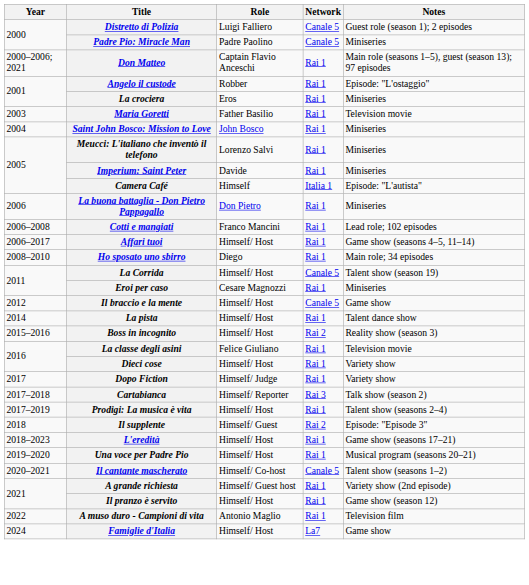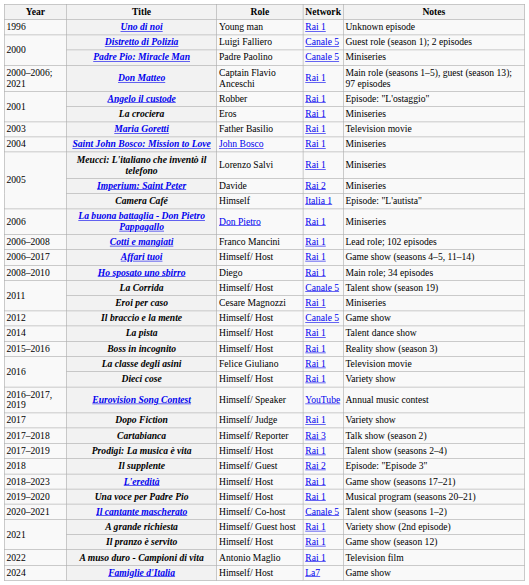 <table class="wikitable plainrowheaders" style="text-align:left">
 <tr>
 <th>Year</th>
 <th>Title</th>
 <th>Role</th>
 <th>Network</th>
 <th>Notes</th>
+</tr>
+<tr>
+<td>1996</td>
+<th scope="row"><em><a href='#'>Uno di noi</a></em></th>
+<td>Young man</td>
+<td><a href='#'>Rai 1</a></td>
+<td>Unknown episode</td>
 </tr>
 <tr>
 <td rowspan="2">2000</td>
 <th scope="row"><em><a href='#'>Distretto di Polizia</a></em></th>
 <td>Luigi Falliero</td>
 <td><a href='#'>Canale 5</a></td>
 <td>Guest role (season 1); 2 episodes</td>
 </tr>
 <tr>
 <th scope="row"><em><a href='#'>Padre Pio: Miracle Man</a></em></th>
 <td>Padre Paolino</td>
 <td><a href='#'>Canale 5</a></td>
 <td>Miniseries</td>
 </tr>
 <tr>
 <td>2000–2006; 2021</td>
 <th scope="row"><em><a href='#'>Don Matteo</a></em></th>
 <td>Captain Flavio Anceschi</td>
 <td><a href='#'>Rai 1</a></td>
 <td>Main role (seasons 1–5), guest (season 13); 97 episodes</td>
 </tr>
 <tr>
 <td rowspan="2">2001</td>
 <th scope="row"><em><a href='#'>Angelo il custode</a></em></th>
 <td>Robber</td>
 <td><a href='#'>Rai 1</a></td>
 <td>Episode: "L'ostaggio"</td>
 </tr>
 <tr>
 <th scope="row"><em>La crociera</em></th>
 <td>Eros</td>
 <td><a href='#'>Rai 1</a></td>
 <td>Miniseries</td>
 </tr>
 <tr>
 <td>2003</td>
 <th scope="row"><em><a href='#'>Maria Goretti</a></em></th>
 <td>Father Basilio</td>
 <td><a href='#'>Rai 1</a></td>
 <td>Television movie</td>
 </tr>
 <tr>
 <td>2004</td>
 <th scope="row"><em><a href='#'>Saint John Bosco: Mission to Love</a></em></th>
 <td><a href='#'>John Bosco</a></td>
 <td><a href='#'>Rai 1</a></td>
 <td>Miniseries</td>
 </tr>
 <tr>
 <td rowspan="3">2005</td>
 <th scope="row"><em>Meucci: L'italiano che inventò il telefono</em></th>
 <td>Lorenzo Salvi</td>
 <td><a href='#'>Rai 1</a></td>
 <td>Miniseries</td>
 </tr>
 <tr>
 <th scope="row"><em><a href='#'>Imperium: Saint Peter</a></em></th>
 <td>Davide</td>
-<td><a href='#'>Rai 1</a></td>
+<td><a href='#'>Rai 2</a></td>
 <td>Miniseries</td>
 </tr>
 <tr>
 <th scope="row"><em>Camera Café</em></th>
 <td>Himself</td>
 <td><a href='#'>Italia 1</a></td>
 <td>Episode: "L'autista"</td>
 </tr>
 <tr>
 <td>2006</td>
 <th scope="row"><em><a href='#'>La buona battaglia - Don Pietro Pappagallo</a></em></th>
 <td><a href='#'>Don Pietro</a></td>
 <td><a href='#'>Rai 1</a></td>
 <td>Miniseries</td>
 </tr>
 <tr>
 <td>2006–2008</td>
 <th scope="row"><em><a href='#'>Cotti e mangiati</a></em></th>
 <td>Franco Mancini</td>
 <td><a href='#'>Rai 1</a></td>
 <td>Lead role; 102 episodes</td>
 </tr>
 <tr>
 <td>2006–2017</td>
 <th scope="row"><em><a href='#'>Affari tuoi</a></em></th>
 <td>Himself/ Host</td>
 <td><a href='#'>Rai 1</a></td>
 <td>Game show (seasons 4–5, 11–14)</td>
 </tr>
 <tr>
 <td>2008–2010</td>
 <th scope="row"><em><a href='#'>Ho sposato uno sbirro</a></em></th>
 <td>Diego</td>
 <td><a href='#'>Rai 1</a></td>
 <td>Main role; 34 episodes</td>
 </tr>
 <tr>
 <td rowspan="2">2011</td>
 <th scope="row"><em>La Corrida</em></th>
 <td>Himself/ Host</td>
 <td><a href='#'>Canale 5</a></td>
 <td>Talent show (season 19)</td>
 </tr>
 <tr>
 <th scope="row"><em>Eroi per caso</em></th>
 <td>Cesare Magnozzi</td>
 <td><a href='#'>Rai 1</a></td>
 <td>Miniseries</td>
 </tr>
 <tr>
 <td>2012</td>
 <th scope="row"><em>Il braccio e la mente</em></th>
 <td>Himself/ Host</td>
 <td><a href='#'>Canale 5</a></td>
 <td>Game show</td>
 </tr>
 <tr>
 <td>2014</td>
 <th scope="row"><em>La pista</em></th>
 <td>Himself/ Host</td>
 <td><a href='#'>Rai 1</a></td>
 <td>Talent dance show</td>
 </tr>
 <tr>
 <td>2015–2016</td>
 <th scope="row"><em>Boss in incognito</em></th>
 <td>Himself/ Host</td>
-<td><a href='#'>Rai 2</a></td>
+<td><a href='#'>Rai 1</a></td>
 <td>Reality show (season 3)</td>
 </tr>
 <tr>
 <td rowspan="2">2016</td>
 <th scope="row"><em>La classe degli asini</em></th>
 <td>Felice Giuliano</td>
 <td><a href='#'>Rai 1</a></td>
 <td>Television movie</td>
 </tr>
 <tr>
 <th scope="row"><em>Dieci cose</em></th>
 <td>Himself/ Host</td>
 <td><a href='#'>Rai 1</a></td>
 <td>Variety show</td>
+</tr>
+<tr>
+<td>2016–2017, 2019</td>
+<th scope="row"><em><a href='#'>Eurovision Song Contest</a></em></th>
+<td>Himself/ Speaker</td>
+<td><a href='#'>YouTube</a></td>
+<td>Annual music contest</td>
 </tr>
 <tr>
 <td>2017</td>
 <th scope="row"><em>Dopo Fiction</em></th>
 <td>Himself/ Judge</td>
 <td><a href='#'>Rai 1</a></td>
 <td>Variety show</td>
 </tr>
 <tr>
 <td>2017–2018</td>
 <th scope="row"><em>Cartabianca</em></th>
 <td>Himself/ Reporter</td>
 <td><a href='#'>Rai 3</a></td>
 <td>Talk show (season 2)</td>
 </tr>
 <tr>
 <td>2017–2019</td>
 <th scope="row"><em>Prodigi: La musica è vita</em></th>
 <td>Himself/ Host</td>
 <td><a href='#'>Rai 1</a></td>
 <td>Talent show (seasons 2–4)</td>
 </tr>
 <tr>
 <td>2018</td>
 <th scope="row"><em>Il supplente</em></th>
 <td>Himself/ Guest</td>
 <td><a href='#'>Rai 2</a></td>
 <td>Episode: "Episode 3"</td>
 </tr>
 <tr>
 <td>2018–2023</td>
 <th scope="row"><em><a href='#'>L'eredità</a></em></th>
 <td>Himself/ Host</td>
 <td><a href='#'>Rai 1</a></td>
 <td>Game show (seasons 17–21)</td>
 </tr>
 <tr>
 <td>2019–2020</td>
 <th scope="row"><em>Una voce per Padre Pio</em></th>
 <td>Himself/ Host</td>
 <td><a href='#'>Rai 1</a></td>
 <td>Musical program (seasons 20–21)</td>
 </tr>
 <tr>
 <td>2020–2021</td>
 <th scope="row"><em><a href='#'>Il cantante mascherato</a></em></th>
 <td>Himself/ Co-host</td>
 <td><a href='#'>Canale 5</a></td>
 <td>Talent show (seasons 1–2)</td>
 </tr>
 <tr>
 <td rowspan="2">2021</td>
 <th scope="row"><em>A grande richiesta</em></th>
 <td>Himself/ Guest host</td>
 <td><a href='#'>Rai 1</a></td>
 <td>Variety show (2nd episode)</td>
 </tr>
 <tr>
 <th scope="row"><em>Il pranzo è servito</em></th>
 <td>Himself/ Host</td>
 <td><a href='#'>Rai 1</a></td>
 <td>Game show (season 12)</td>
 </tr>
 <tr>
 <td>2022</td>
 <th scope="row"><em>A muso duro - Campioni di vita</em></th>
 <td>Antonio Maglio</td>
 <td><a href='#'>Rai 1</a></td>
 <td>Television film</td>
 </tr>
 <tr>
 <td>2024</td>
 <th scope=row><em><a href='#'>Famiglie d'Italia</a></em></th>
 <td>Himself/ Host</td>
 <td><a href='#'>La7</a></td>
 <td>Game show</td>
 </tr>
 </table>
